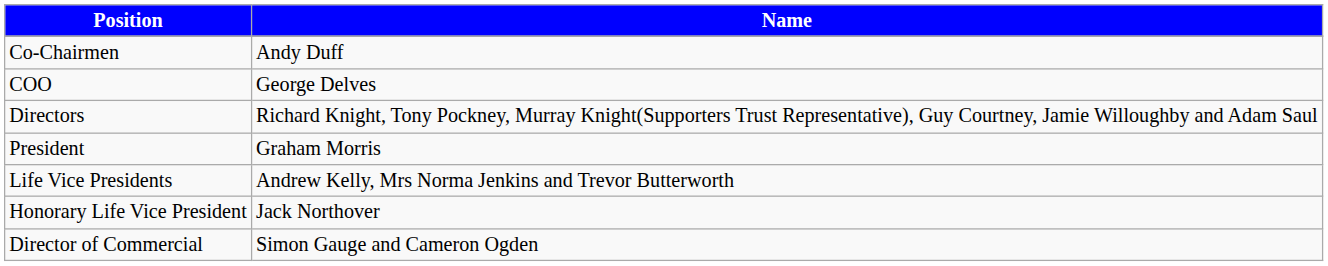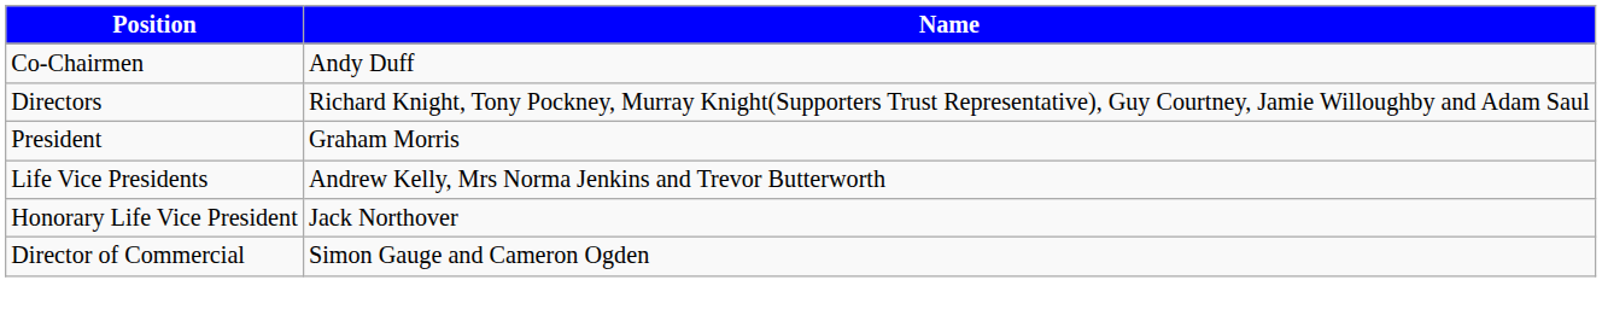 <table class="wikitable">
 <tr>
 <th style="color:#fff; background:#00f;">Position</th>
 <th style="color:#fff; background:#00f;">Name</th>
 </tr>
 <tr>
 </tr>
 <tr>
 <td>Co-Chairmen</td>
 <td>Andy Duff</td>
-</tr>
-<tr>
-<td>COO</td>
-<td>George Delves</td>
 </tr>
 <tr>
 <td>Directors</td>
 <td>Richard Knight, Tony Pockney, Murray Knight(Supporters Trust Representative), Guy Courtney, Jamie Willoughby and Adam Saul</td>
 </tr>
 <tr>
 <td>President</td>
 <td>Graham Morris</td>
 </tr>
 <tr>
 <td>Life Vice Presidents</td>
 <td>Andrew Kelly, Mrs Norma Jenkins and Trevor Butterworth</td>
 </tr>
 <tr>
 <td>Honorary Life Vice President</td>
 <td>Jack Northover</td>
 </tr>
 <tr>
 <td>Director of Commercial</td>
 <td>Simon Gauge and Cameron Ogden</td>
 </tr>
 </table>
